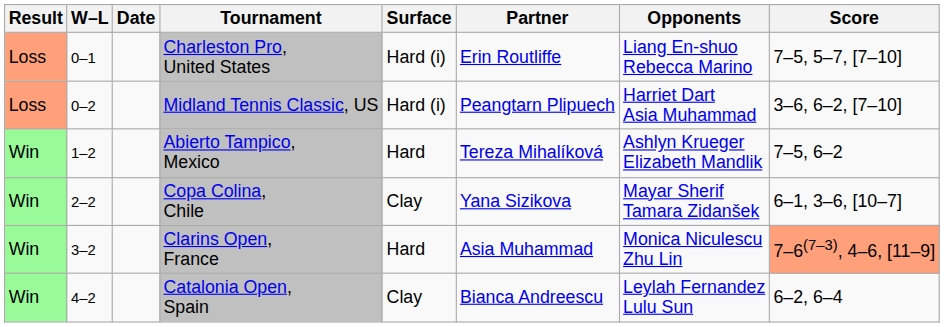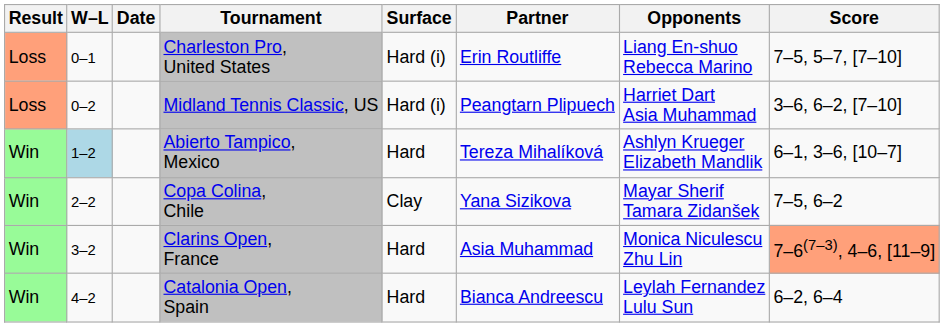 <table class="sortable wikitable">
 <tr>
 <th>Result</th>
 <th class="unsortable">W–L</th>
 <th>Date</th>
 <th>Tournament</th>
 <th>Surface</th>
 <th>Partner</th>
 <th>Opponents</th>
 <th class="unsortable">Score</th>
 </tr>
 <tr>
 <td style="background:#ffa07a;">Loss</td>
 <td><small>0–1</small></td>
 <td><a href='#'></a></td>
 <td bgcolor=silver><a href='#'>Charleston Pro</a>, <br>United States</td>
 <td>Hard (i)</td>
 <td> <a href='#'>Erin Routliffe</a></td>
 <td> <a href='#'>Liang En-shuo</a> <br>  <a href='#'>Rebecca Marino</a></td>
 <td>7–5, 5–7, [7–10]</td>
 </tr>
 <tr>
 <td style="background:#ffa07a;">Loss</td>
 <td><small>0–2</small></td>
 <td><a href='#'></a></td>
 <td bgcolor=silver><a href='#'>Midland Tennis Classic</a>, US</td>
 <td>Hard (i)</td>
 <td> <a href='#'>Peangtarn Plipuech</a></td>
 <td> <a href='#'>Harriet Dart</a> <br>  <a href='#'>Asia Muhammad</a></td>
 <td>3–6, 6–2, [7–10]</td>
 </tr>
 <tr>
 <td bgcolor=98FB98>Win</td>
-<td><small>1–2</small></td>
+<td style="background: lightblue;"><small>1–2</small></td>
 <td><a href='#'></a></td>
 <td bgcolor=silver><a href='#'>Abierto Tampico</a>, <br>Mexico</td>
 <td>Hard</td>
 <td> <a href='#'>Tereza Mihalíková</a></td>
 <td> <a href='#'>Ashlyn Krueger</a> <br>  <a href='#'>Elizabeth Mandlik</a></td>
-<td>7–5, 6–2</td>
+<td>6–1, 3–6, [10–7]</td>
 </tr>
 <tr>
 <td bgcolor=98FB98>Win</td>
 <td><small>2–2</small></td>
 <td><a href='#'></a></td>
 <td bgcolor=silver><a href='#'>Copa Colina</a>, <br>Chile</td>
 <td>Clay</td>
 <td> <a href='#'>Yana Sizikova</a></td>
 <td> <a href='#'>Mayar Sherif</a> <br>  <a href='#'>Tamara Zidanšek</a></td>
-<td>6–1, 3–6, [10–7]</td>
+<td>7–5, 6–2</td>
 </tr>
 <tr>
 <td bgcolor=98FB98>Win</td>
 <td><small>3–2</small></td>
 <td><a href='#'></a></td>
 <td bgcolor=silver><a href='#'>Clarins Open</a>, <br>France</td>
 <td>Hard</td>
 <td> <a href='#'>Asia Muhammad</a></td>
 <td> <a href='#'>Monica Niculescu</a> <br>  <a href='#'>Zhu Lin</a></td>
 <td style="background: lightsalmon;">7–6<sup>(7–3)</sup>, 4–6, [11–9]</td>
 </tr>
 <tr>
 <td bgcolor=98FB98>Win</td>
 <td><small>4–2</small></td>
 <td><a href='#'></a></td>
 <td bgcolor=silver><a href='#'>Catalonia Open</a>, <br>Spain</td>
-<td>Clay</td>
+<td>Hard</td>
 <td> <a href='#'>Bianca Andreescu</a></td>
 <td> <a href='#'>Leylah Fernandez</a> <br>  <a href='#'>Lulu Sun</a></td>
 <td>6–2, 6–4</td>
 </tr>
 </table>
